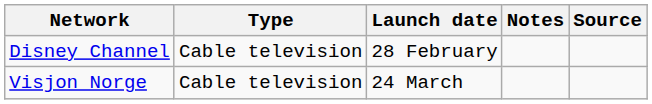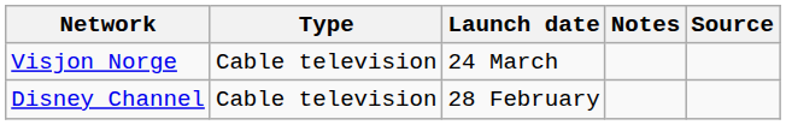 <table class="wikitable sortable">
 <tr>
 <th>Network</th>
 <th>Type</th>
 <th>Launch date</th>
 <th>Notes</th>
 <th>Source</th>
 </tr>
 <tr>
+<td><a href='#'>Visjon Norge</a></td>
+<td>Cable television</td>
+<td>24 March</td>
+<td></td>
+<td></td>
+</tr>
+<tr>
 <td><a href='#'>Disney Channel</a></td>
 <td>Cable television</td>
 <td>28 February</td>
 <td></td>
 <td></td>
 </tr>
-<tr>
-<td><a href='#'>Visjon Norge</a></td>
-<td>Cable television</td>
-<td>24 March</td>
-<td></td>
-<td></td>
-</tr>
 </table>
